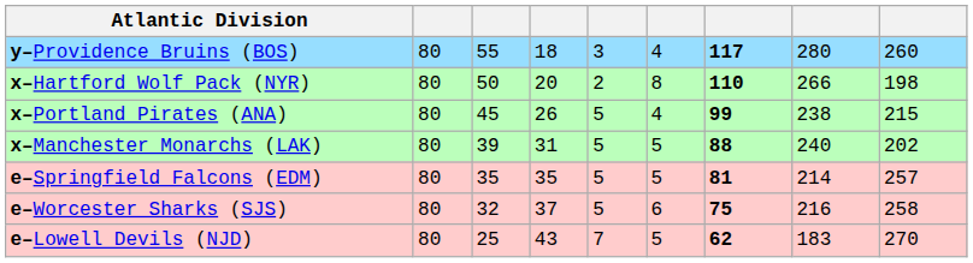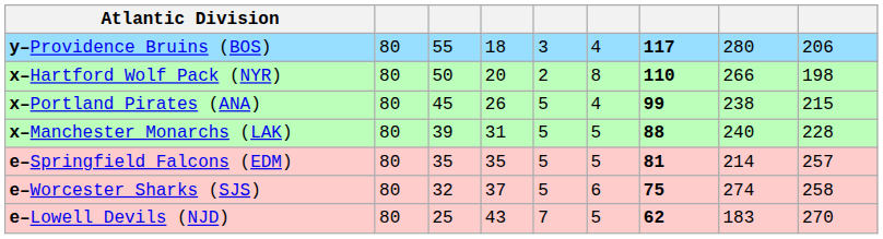 <table class="wikitable" style="width:50em">
 <tr>
 <th width="35%">Atlantic Division</th>
 <th width="5%"></th>
 <th width="5%"></th>
 <th width="5%"></th>
 <th width="5%"></th>
 <th width="5%"></th>
 <th width="7.5%"></th>
 <th width="7.5%"></th>
 <th width="7.5%"></th>
 </tr>
 <tr bgcolor="#97DEFF">
 <td><strong>y–</strong><a href='#'>Providence Bruins</a> (<a href='#'>BOS</a>)</td>
 <td>80</td>
 <td>55</td>
 <td>18</td>
 <td>3</td>
 <td>4</td>
 <td><strong>117</strong></td>
 <td>280</td>
-<td>260</td>
+<td>206</td>
 </tr>
 <tr bgcolor="#bbffbb">
 <td><strong>x–</strong><a href='#'>Hartford Wolf Pack</a> (<a href='#'>NYR</a>)</td>
 <td>80</td>
 <td>50</td>
 <td>20</td>
 <td>2</td>
 <td>8</td>
 <td><strong>110</strong></td>
 <td>266</td>
 <td>198</td>
 </tr>
 <tr bgcolor="#bbffbb">
 <td><strong>x–</strong><a href='#'>Portland Pirates</a> (<a href='#'>ANA</a>)</td>
 <td>80</td>
 <td>45</td>
 <td>26</td>
 <td>5</td>
 <td>4</td>
 <td><strong>99</strong></td>
 <td>238</td>
 <td>215</td>
 </tr>
 <tr bgcolor="#bbffbb">
 <td><strong>x–</strong><a href='#'>Manchester Monarchs</a> (<a href='#'>LAK</a>)</td>
 <td>80</td>
 <td>39</td>
 <td>31</td>
 <td>5</td>
 <td>5</td>
 <td><strong>88</strong></td>
 <td>240</td>
-<td>202</td>
+<td>228</td>
 </tr>
 <tr bgcolor=#ffcccc>
 <td><strong>e–</strong><a href='#'>Springfield Falcons</a> (<a href='#'>EDM</a>)</td>
 <td>80</td>
 <td>35</td>
 <td>35</td>
 <td>5</td>
 <td>5</td>
 <td><strong>81</strong></td>
 <td>214</td>
 <td>257</td>
 </tr>
 <tr bgcolor=#ffcccc>
 <td><strong>e–</strong><a href='#'>Worcester Sharks</a> (<a href='#'>SJS</a>)</td>
 <td>80</td>
 <td>32</td>
 <td>37</td>
 <td>5</td>
 <td>6</td>
 <td><strong>75</strong></td>
-<td>216</td>
+<td>274</td>
 <td>258</td>
 </tr>
 <tr bgcolor=#ffcccc>
 <td><strong>e–</strong><a href='#'>Lowell Devils</a> (<a href='#'>NJD</a>)</td>
 <td>80</td>
 <td>25</td>
 <td>43</td>
 <td>7</td>
 <td>5</td>
 <td><strong>62</strong></td>
 <td>183</td>
 <td>270</td>
 </tr>
 </table>
